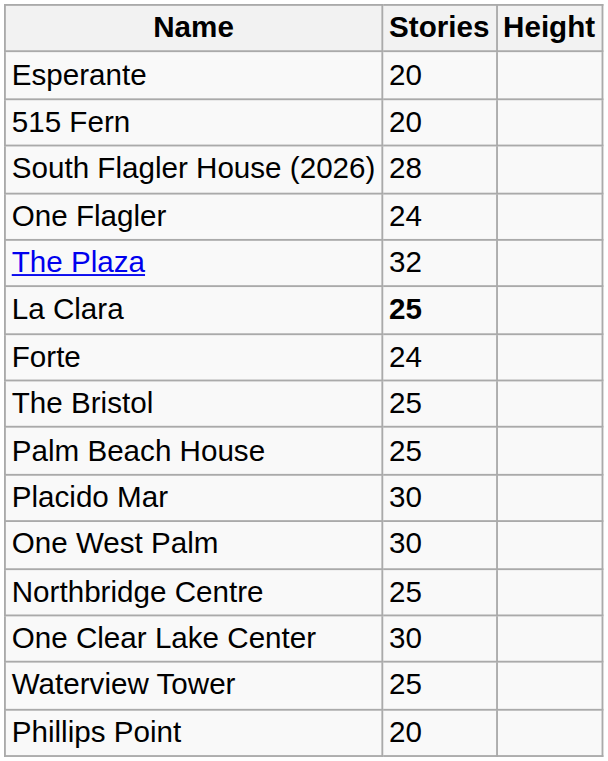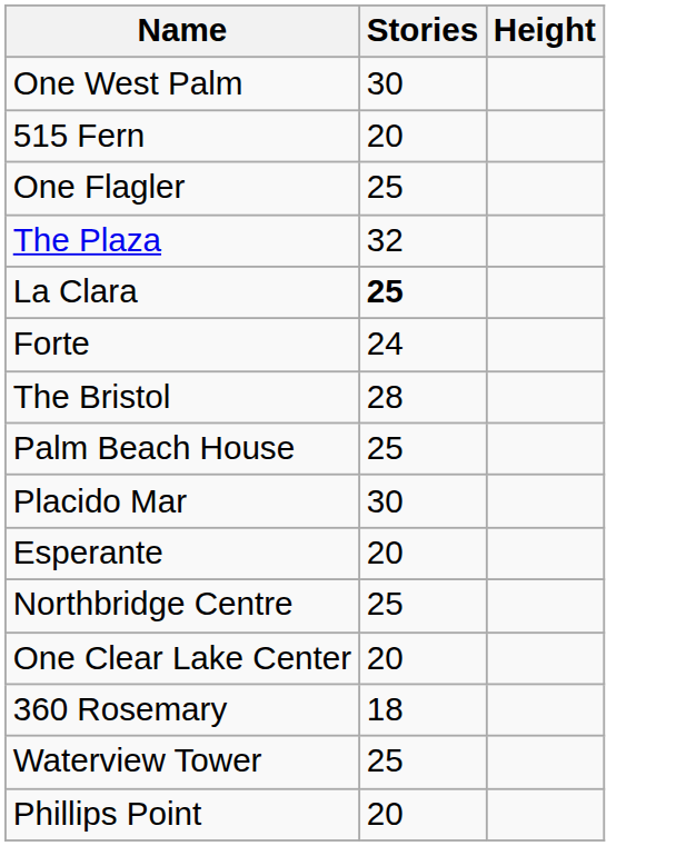 <table class="wikitable">
 <tr>
 <th>Name</th>
 <th>Stories</th>
 <th>Height</th>
 </tr>
 <tr>
-<td>Esperante</td>
-<td>20</td>
+<td>One West Palm</td>
+<td>30</td>
 <td></td>
 </tr>
 <tr>
 <td>515 Fern</td>
 <td>20</td>
 <td></td>
 </tr>
 <tr>
-<td>South Flagler House (2026)</td>
-<td>28</td>
-<td></td>
-</tr>
-<tr>
 <td>One Flagler</td>
-<td>24</td>
+<td>25</td>
 <td></td>
 </tr>
 <tr>
 <td><a href='#'>The Plaza</a></td>
 <td>32</td>
 <td></td>
 </tr>
 <tr>
 <td>La Clara</td>
 <td><strong>25</strong></td>
 <td></td>
 </tr>
 <tr>
 <td>Forte</td>
 <td>24</td>
 <td></td>
 </tr>
 <tr>
 <td>The Bristol</td>
-<td>25</td>
+<td>28</td>
 <td></td>
 </tr>
 <tr>
 <td>Palm Beach House</td>
 <td>25</td>
 <td></td>
 </tr>
 <tr>
 <td>Placido Mar</td>
 <td>30</td>
 <td></td>
 </tr>
 <tr>
-<td>One West Palm</td>
-<td>30</td>
+<td>Esperante</td>
+<td>20</td>
 <td></td>
 </tr>
 <tr>
 <td>Northbridge Centre</td>
 <td>25</td>
 <td></td>
 </tr>
 <tr>
 <td>One Clear Lake Center</td>
-<td>30</td>
+<td>20</td>
+<td></td>
+</tr>
+<tr>
+<td>360 Rosemary</td>
+<td>18</td>
 <td></td>
 </tr>
 <tr>
 <td>Waterview Tower</td>
 <td>25</td>
 <td></td>
 </tr>
 <tr>
 <td>Phillips Point</td>
 <td>20</td>
 <td></td>
 </tr>
 </table>
